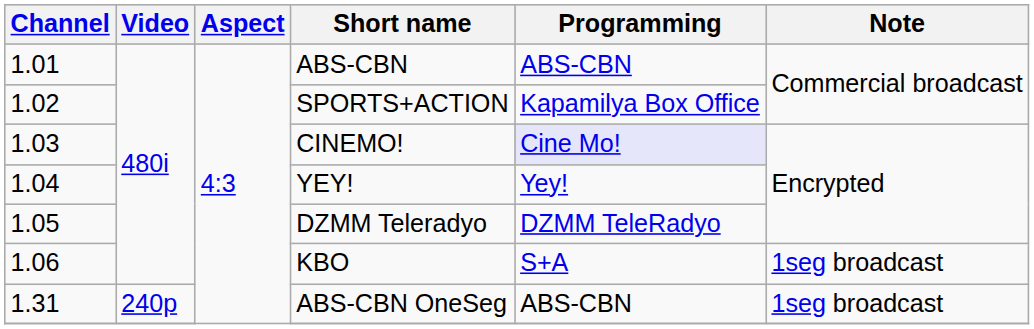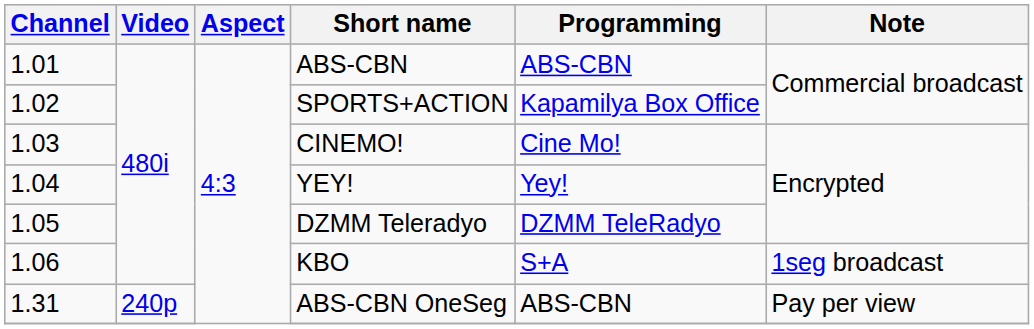 <table class="wikitable">
 <tr ABS>
 <th><a href='#'>Channel</a></th>
 <th><a href='#'>Video</a></th>
 <th><a href='#'>Aspect</a></th>
 <th>Short name</th>
 <th>Programming</th>
 <th>Note</th>
 </tr>
 <tr>
 <td>1.01</td>
 <td rowspan="6"><a href='#'>480i</a></td>
 <td rowspan="8"><a href='#'>4:3</a></td>
 <td>ABS-CBN</td>
 <td><a href='#'>ABS-CBN</a></td>
 <td rowspan="2">Commercial broadcast</td>
 </tr>
 <tr>
 <td>1.02</td>
 <td>SPORTS+ACTION</td>
 <td><a href='#'>Kapamilya Box Office</a></td>
 </tr>
 <tr>
 <td>1.03</td>
 <td>CINEMO!</td>
-<td style="background: lavender;"><a href='#'>Cine Mo!</a></td>
+<td><a href='#'>Cine Mo!</a></td>
 <td rowspan="3">Encrypted</td>
 </tr>
 <tr>
 <td>1.04</td>
 <td>YEY!</td>
 <td><a href='#'>Yey!</a></td>
 </tr>
 <tr>
 <td>1.05</td>
 <td>DZMM Teleradyo</td>
 <td><a href='#'>DZMM TeleRadyo</a></td>
 </tr>
 <tr>
 <td>1.06</td>
 <td>KBO</td>
 <td><a href='#'>S+A</a></td>
 <td><a href='#'>1seg</a> broadcast</td>
 </tr>
 <tr>
 <td>1.31</td>
 <td><a href='#'>240p</a></td>
 <td>ABS-CBN OneSeg</td>
 <td>ABS-CBN</td>
-<td><a href='#'>1seg</a> broadcast</td>
+<td>Pay per view</td>
 </tr>
 <tr>
 </tr>
 </table>
